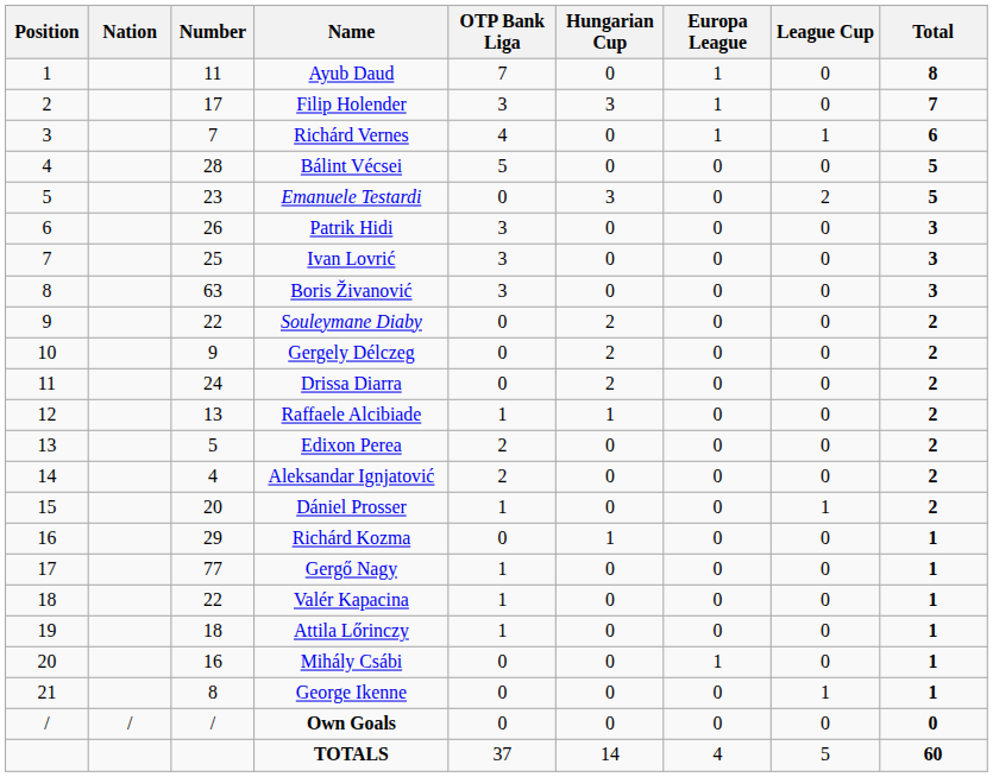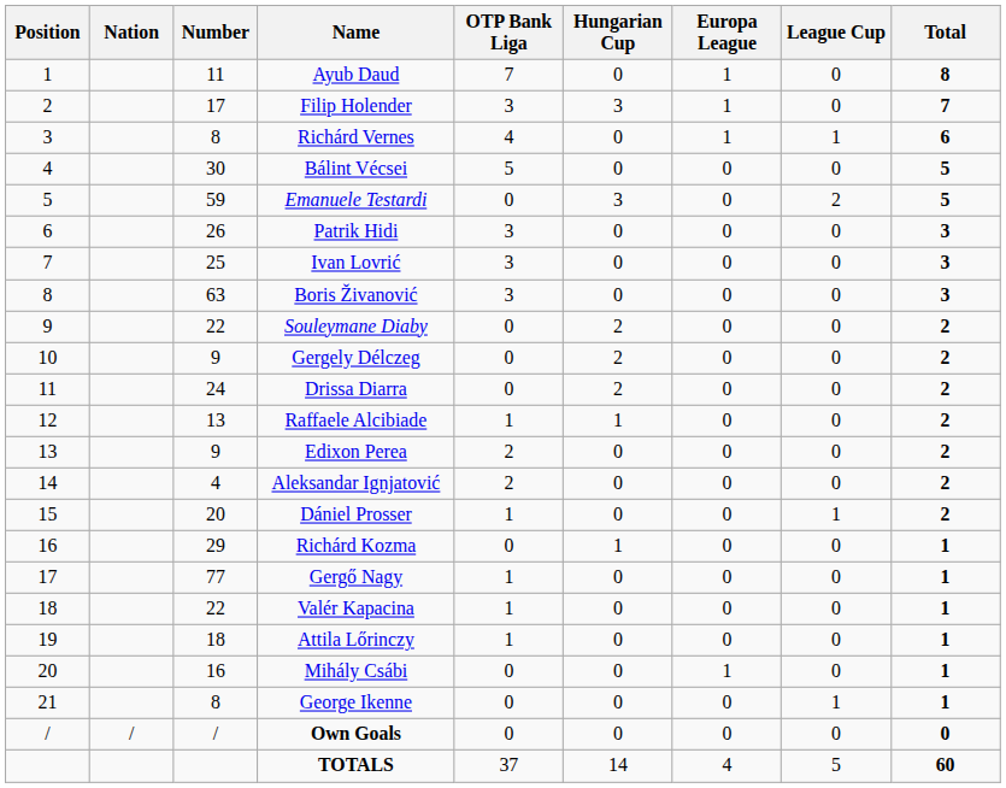 <table class="wikitable" style="font-size: 95%; text-align: center;">
 <tr>
 <th width=60>Position</th>
 <th width=60>Nation</th>
 <th width=60>Number</th>
 <th width=150>Name</th>
 <th width=80>OTP Bank Liga</th>
 <th width=80>Hungarian Cup</th>
 <th width=80>Europa League</th>
 <th width=80>League Cup</th>
 <th width=80>Total</th>
 </tr>
 <tr>
 <td>1</td>
 <td></td>
 <td>11</td>
 <td><a href='#'>Ayub Daud</a></td>
 <td>7</td>
 <td>0</td>
 <td>1</td>
 <td>0</td>
 <td><strong>8</strong></td>
 </tr>
 <tr>
 <td>2</td>
 <td></td>
 <td>17</td>
 <td><a href='#'>Filip Holender</a></td>
 <td>3</td>
 <td>3</td>
 <td>1</td>
 <td>0</td>
 <td><strong>7</strong></td>
 </tr>
 <tr>
 <td>3</td>
 <td></td>
-<td>7</td>
+<td>8</td>
 <td><a href='#'>Richárd Vernes</a></td>
 <td>4</td>
 <td>0</td>
 <td>1</td>
 <td>1</td>
 <td><strong>6</strong></td>
 </tr>
 <tr>
 <td>4</td>
 <td></td>
-<td>28</td>
+<td>30</td>
 <td><a href='#'>Bálint Vécsei</a></td>
 <td>5</td>
 <td>0</td>
 <td>0</td>
 <td>0</td>
 <td><strong>5</strong></td>
 </tr>
 <tr>
 <td>5</td>
 <td></td>
-<td>23</td>
+<td>59</td>
 <td><em><a href='#'>Emanuele Testardi</a></em></td>
 <td>0</td>
 <td>3</td>
 <td>0</td>
 <td>2</td>
 <td><strong>5</strong></td>
 </tr>
 <tr>
 <td>6</td>
 <td></td>
 <td>26</td>
 <td><a href='#'>Patrik Hidi</a></td>
 <td>3</td>
 <td>0</td>
 <td>0</td>
 <td>0</td>
 <td><strong>3</strong></td>
 </tr>
 <tr>
 <td>7</td>
 <td></td>
 <td>25</td>
 <td><a href='#'>Ivan Lovrić</a></td>
 <td>3</td>
 <td>0</td>
 <td>0</td>
 <td>0</td>
 <td><strong>3</strong></td>
 </tr>
 <tr>
 <td>8</td>
 <td></td>
 <td>63</td>
 <td><a href='#'>Boris Živanović</a></td>
 <td>3</td>
 <td>0</td>
 <td>0</td>
 <td>0</td>
 <td><strong>3</strong></td>
 </tr>
 <tr>
 <td>9</td>
 <td></td>
 <td>22</td>
 <td><em><a href='#'>Souleymane Diaby</a></em></td>
 <td>0</td>
 <td>2</td>
 <td>0</td>
 <td>0</td>
 <td><strong>2</strong></td>
 </tr>
 <tr>
 <td>10</td>
 <td></td>
 <td>9</td>
 <td><a href='#'>Gergely Délczeg</a></td>
 <td>0</td>
 <td>2</td>
 <td>0</td>
 <td>0</td>
 <td><strong>2</strong></td>
 </tr>
 <tr>
 <td>11</td>
 <td></td>
 <td>24</td>
 <td><a href='#'>Drissa Diarra</a></td>
 <td>0</td>
 <td>2</td>
 <td>0</td>
 <td>0</td>
 <td><strong>2</strong></td>
 </tr>
 <tr>
 <td>12</td>
 <td></td>
 <td>13</td>
 <td><a href='#'>Raffaele Alcibiade</a></td>
 <td>1</td>
 <td>1</td>
 <td>0</td>
 <td>0</td>
 <td><strong>2</strong></td>
 </tr>
 <tr>
 <td>13</td>
 <td></td>
-<td>5</td>
+<td>9</td>
 <td><a href='#'>Edixon Perea</a></td>
 <td>2</td>
 <td>0</td>
 <td>0</td>
 <td>0</td>
 <td><strong>2</strong></td>
 </tr>
 <tr>
 <td>14</td>
 <td></td>
 <td>4</td>
 <td><a href='#'>Aleksandar Ignjatović</a></td>
 <td>2</td>
 <td>0</td>
 <td>0</td>
 <td>0</td>
 <td><strong>2</strong></td>
 </tr>
 <tr>
 <td>15</td>
 <td></td>
 <td>20</td>
 <td><a href='#'>Dániel Prosser</a></td>
 <td>1</td>
 <td>0</td>
 <td>0</td>
 <td>1</td>
 <td><strong>2</strong></td>
 </tr>
 <tr>
 <td>16</td>
 <td></td>
 <td>29</td>
 <td><a href='#'>Richárd Kozma</a></td>
 <td>0</td>
 <td>1</td>
 <td>0</td>
 <td>0</td>
 <td><strong>1</strong></td>
 </tr>
 <tr>
 <td>17</td>
 <td></td>
 <td>77</td>
 <td><a href='#'>Gergő Nagy</a></td>
 <td>1</td>
 <td>0</td>
 <td>0</td>
 <td>0</td>
 <td><strong>1</strong></td>
 </tr>
 <tr>
 <td>18</td>
 <td></td>
 <td>22</td>
 <td><a href='#'>Valér Kapacina</a></td>
 <td>1</td>
 <td>0</td>
 <td>0</td>
 <td>0</td>
 <td><strong>1</strong></td>
 </tr>
 <tr>
 <td>19</td>
 <td></td>
 <td>18</td>
 <td><a href='#'>Attila Lőrinczy</a></td>
 <td>1</td>
 <td>0</td>
 <td>0</td>
 <td>0</td>
 <td><strong>1</strong></td>
 </tr>
 <tr>
 <td>20</td>
 <td></td>
 <td>16</td>
 <td><a href='#'>Mihály Csábi</a></td>
 <td>0</td>
 <td>0</td>
 <td>1</td>
 <td>0</td>
 <td><strong>1</strong></td>
 </tr>
 <tr>
 <td>21</td>
 <td></td>
 <td>8</td>
 <td><a href='#'>George Ikenne</a></td>
 <td>0</td>
 <td>0</td>
 <td>0</td>
 <td>1</td>
 <td><strong>1</strong></td>
 </tr>
 <tr>
 <td>/</td>
 <td>/</td>
 <td>/</td>
 <td><strong>Own Goals</strong></td>
 <td>0</td>
 <td>0</td>
 <td>0</td>
 <td>0</td>
 <td><strong>0</strong></td>
 </tr>
 <tr>
 <td></td>
 <td></td>
 <td></td>
 <td><strong>TOTALS</strong></td>
 <td>37</td>
 <td>14</td>
 <td>4</td>
 <td>5</td>
 <td><strong>60</strong></td>
 </tr>
 </table>
